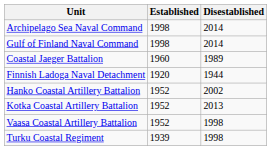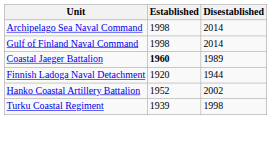 <table class="wikitable sortable">
 <tr>
 <th>Unit</th>
 <th>Established</th>
 <th>Disestablished</th>
 </tr>
 <tr>
 <td><a href='#'>Archipelago Sea Naval Command</a></td>
 <td>1998</td>
 <td>2014</td>
 </tr>
 <tr>
 <td><a href='#'>Gulf of Finland Naval Command</a></td>
 <td>1998</td>
 <td>2014</td>
 </tr>
 <tr>
 <td><a href='#'>Coastal Jaeger Battalion</a></td>
-<td>1960</td>
+<td><strong>1960</strong></td>
 <td>1989</td>
 </tr>
 <tr>
 <td><a href='#'>Finnish Ladoga Naval Detachment</a></td>
 <td>1920</td>
 <td>1944</td>
 </tr>
 <tr>
 <td><a href='#'>Hanko Coastal Artillery Battalion</a></td>
 <td>1952</td>
 <td>2002</td>
 </tr>
 <tr>
-<td><a href='#'>Kotka Coastal Artillery Battalion</a></td>
-<td>1952</td>
-<td>2013</td>
-</tr>
-<tr>
-<td><a href='#'>Vaasa Coastal Artillery Battalion</a></td>
-<td>1952</td>
-<td>1998</td>
-</tr>
-<tr>
 <td><a href='#'>Turku Coastal Regiment</a></td>
 <td>1939</td>
 <td>1998</td>
 </tr>
 </table>
